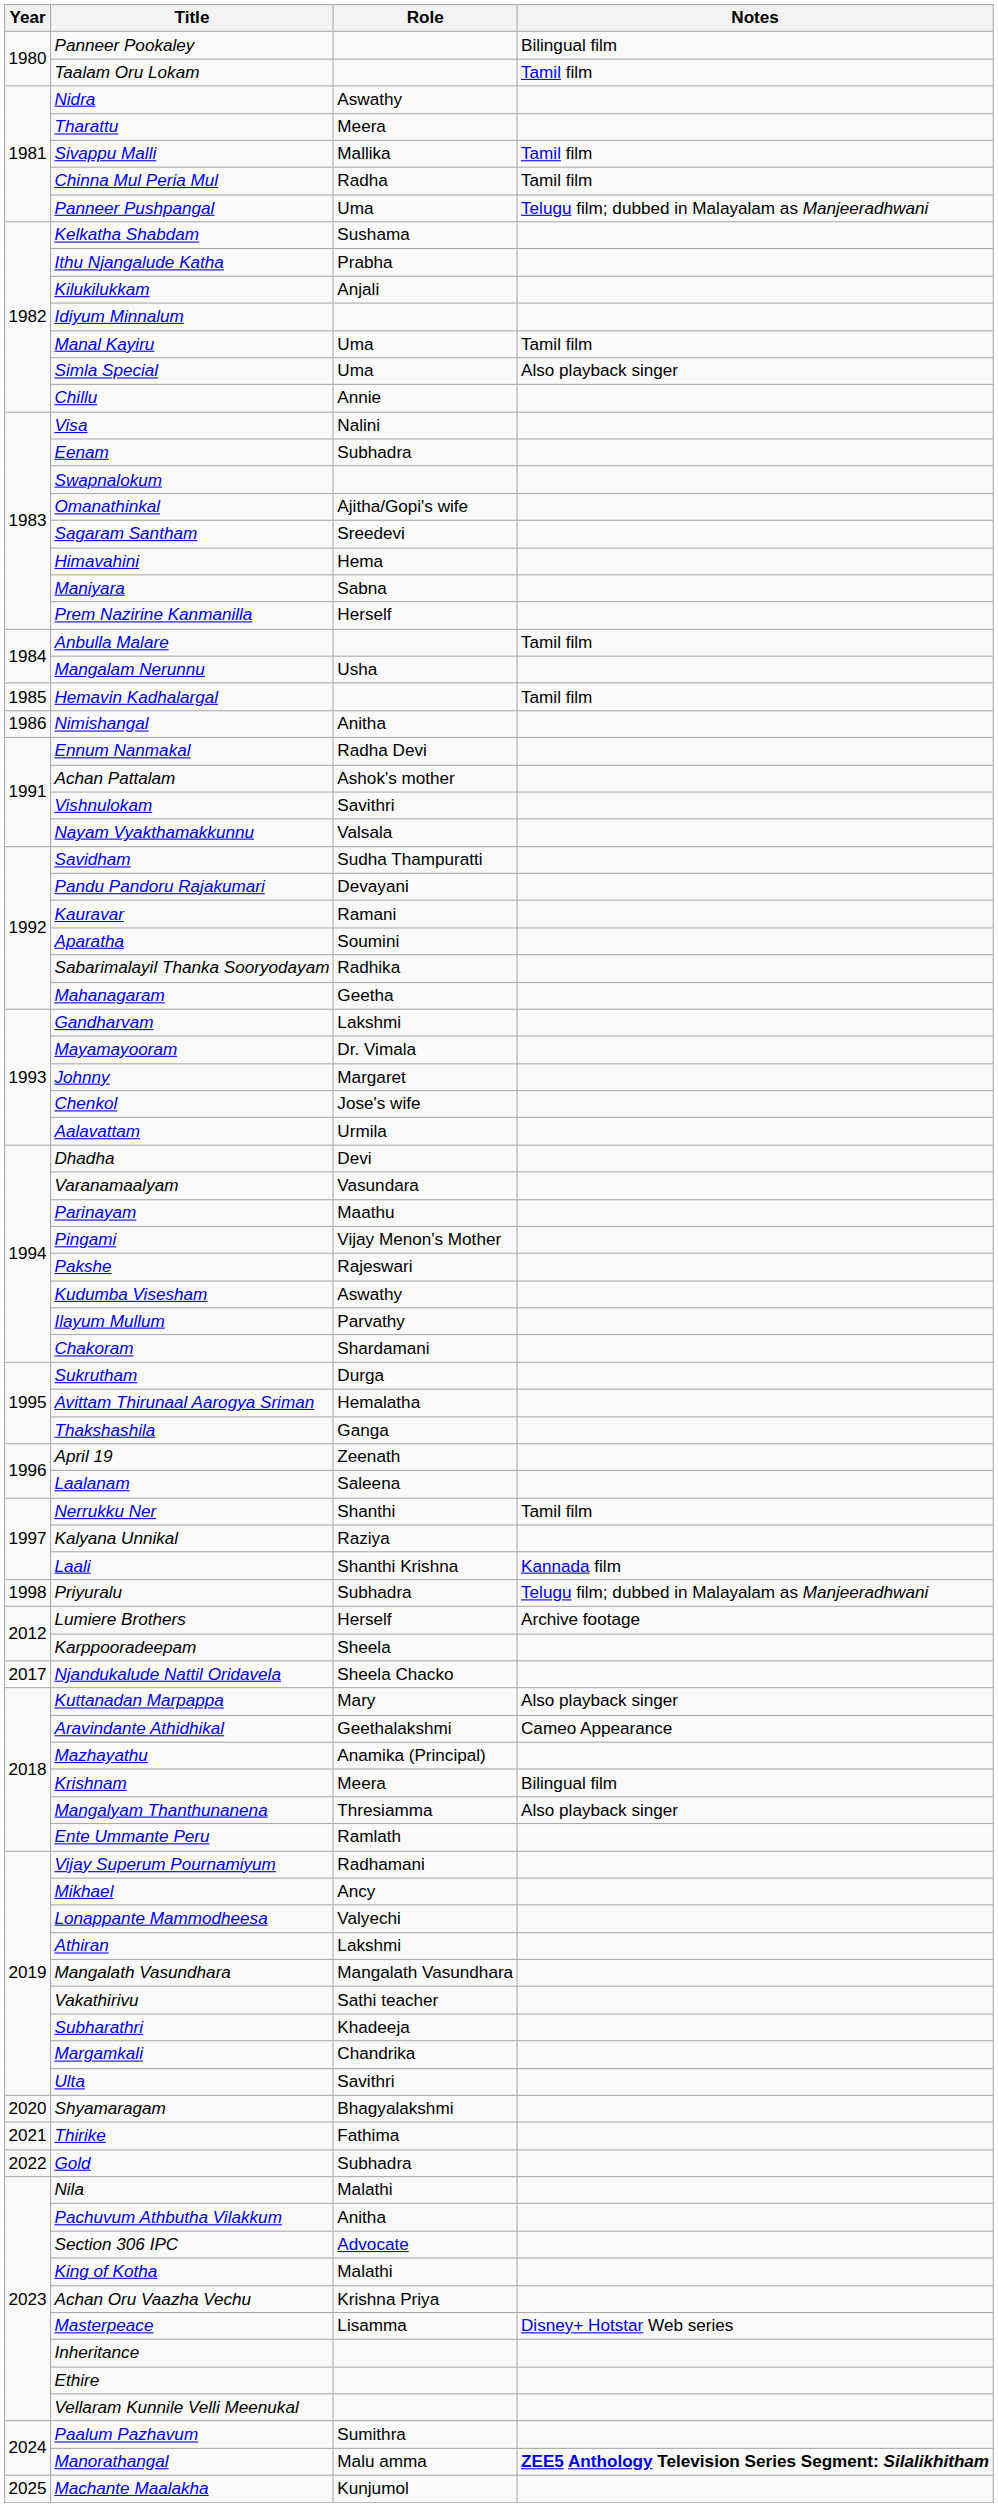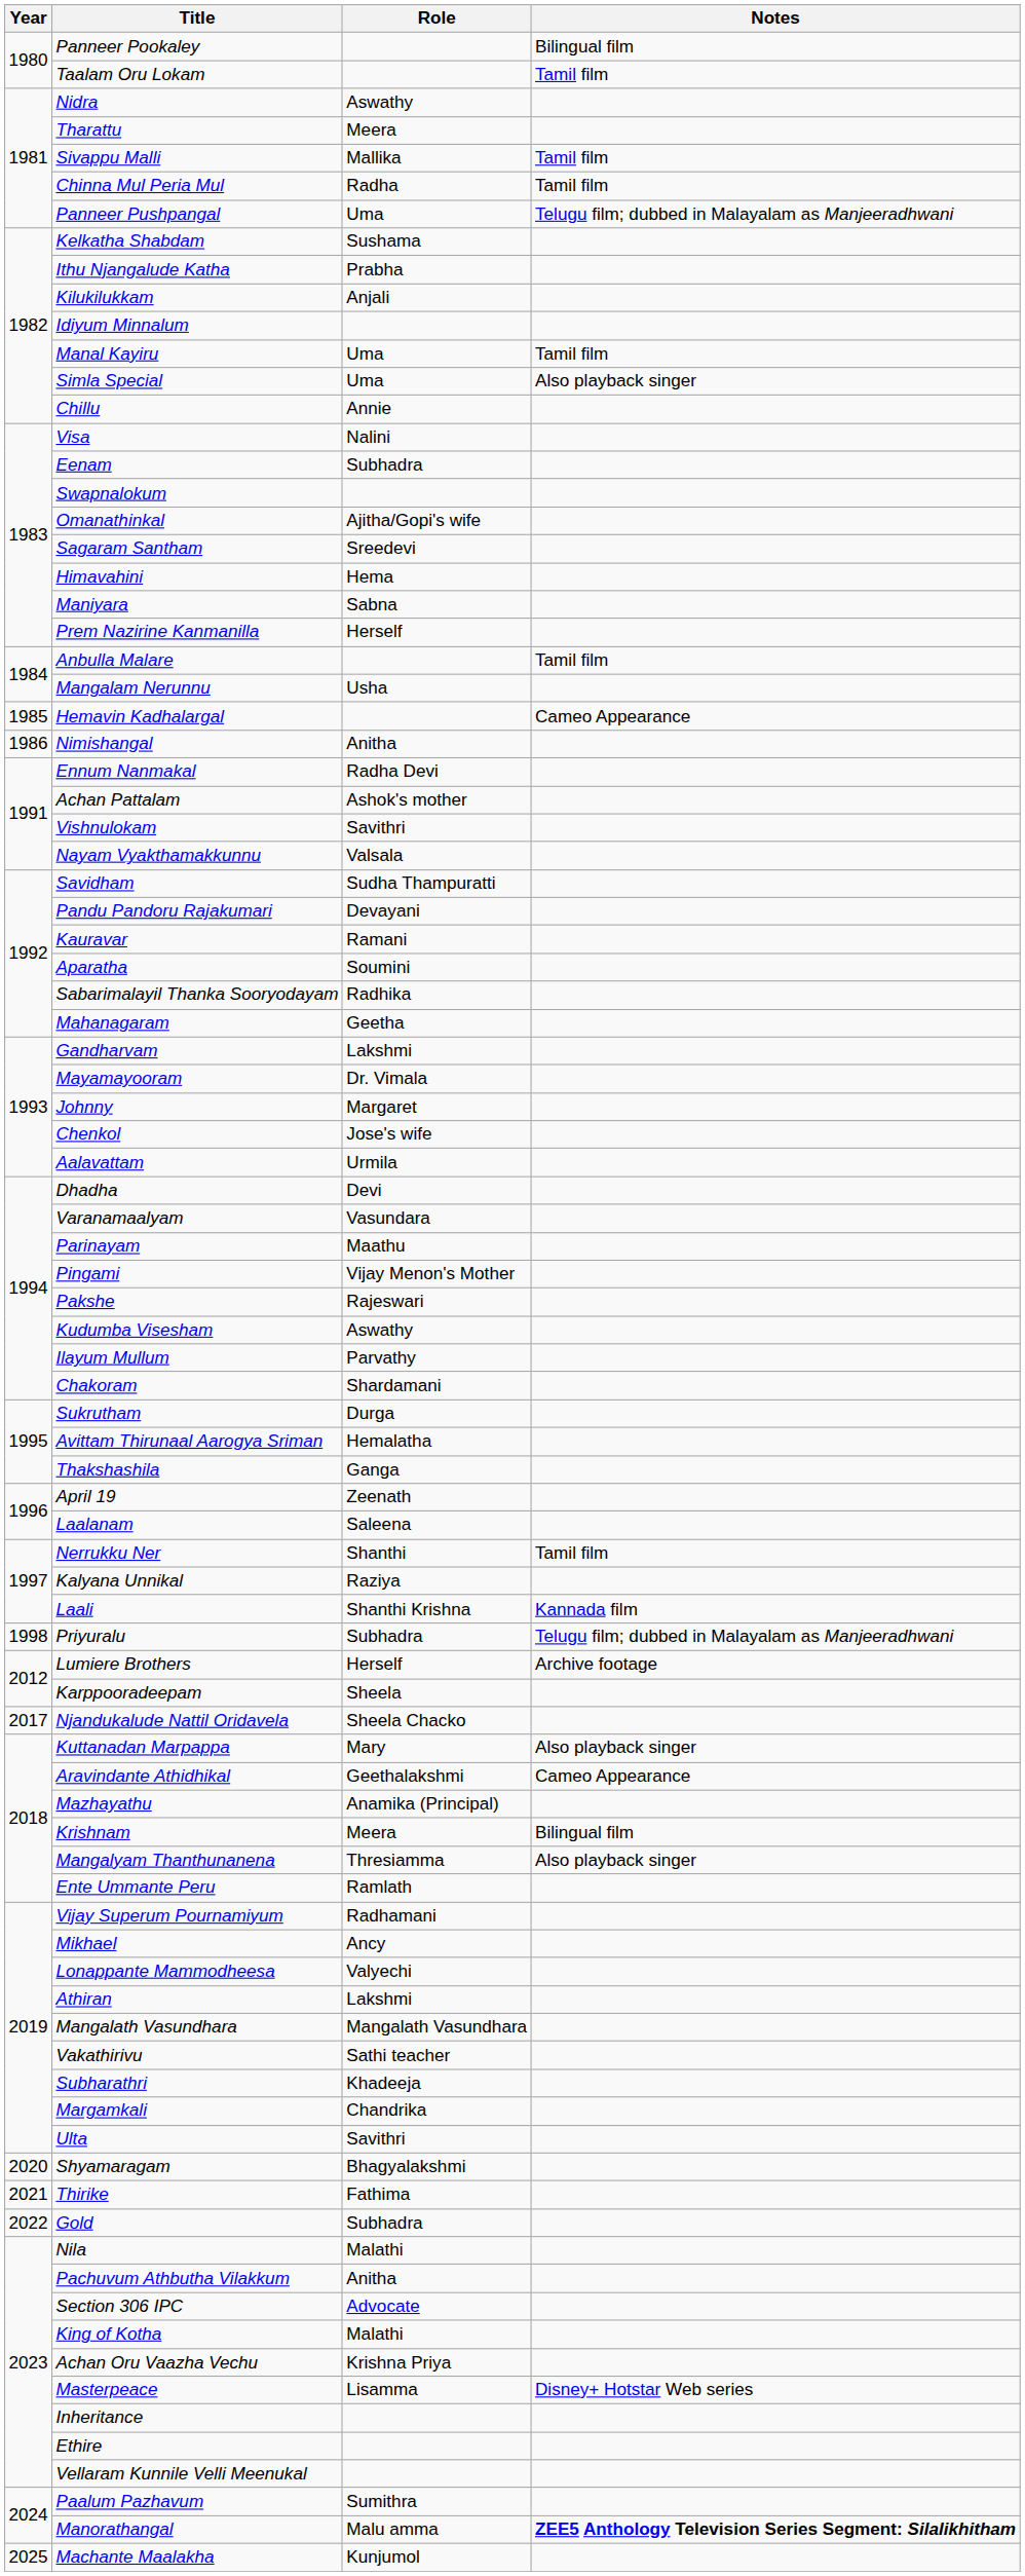 <table class="wikitable sortable">
 <tr>
 <th>Year</th>
 <th>Title</th>
 <th>Role</th>
 <th class="unsortable">Notes</th>
 </tr>
 <tr>
 <td rowspan=2>1980</td>
 <td><em>Panneer Pookaley</em></td>
 <td></td>
 <td>Bilingual film</td>
 </tr>
 <tr>
 <td><em>Taalam Oru Lokam</em></td>
 <td></td>
 <td><a href='#'>Tamil</a> film</td>
 </tr>
 <tr>
 <td rowspan=5>1981</td>
 <td><em><a href='#'>Nidra</a></em></td>
 <td>Aswathy</td>
 <td></td>
 </tr>
 <tr>
 <td><em><a href='#'>Tharattu</a></em></td>
 <td>Meera</td>
 <td></td>
 </tr>
 <tr>
 <td><em><a href='#'>Sivappu Malli</a></em></td>
 <td>Mallika</td>
 <td><a href='#'>Tamil</a> film</td>
 </tr>
 <tr>
 <td><em><a href='#'>Chinna Mul Peria Mul</a></em></td>
 <td>Radha</td>
 <td>Tamil film</td>
 </tr>
 <tr>
 <td><em><a href='#'>Panneer Pushpangal</a></em></td>
 <td>Uma</td>
 <td><a href='#'>Telugu</a> film; dubbed in Malayalam as <em>Manjeeradhwani</em></td>
 </tr>
 <tr>
 <td rowspan=7>1982</td>
 <td><em><a href='#'>Kelkatha Shabdam</a></em></td>
 <td>Sushama</td>
 <td></td>
 </tr>
 <tr>
 <td><em><a href='#'>Ithu Njangalude Katha</a></em></td>
 <td>Prabha</td>
 <td></td>
 </tr>
 <tr>
 <td><em><a href='#'>Kilukilukkam</a></em></td>
 <td>Anjali</td>
 <td></td>
 </tr>
 <tr>
 <td><em><a href='#'>Idiyum Minnalum</a></em></td>
 <td></td>
 <td></td>
 </tr>
 <tr>
 <td><em><a href='#'>Manal Kayiru</a></em></td>
 <td>Uma</td>
 <td>Tamil film</td>
 </tr>
 <tr>
 <td><em><a href='#'>Simla Special</a></em></td>
 <td>Uma</td>
 <td>Also playback singer</td>
 </tr>
 <tr>
 <td><em><a href='#'>Chillu</a></em></td>
 <td>Annie</td>
 <td></td>
 </tr>
 <tr>
 <td rowspan=8>1983</td>
 <td><em><a href='#'>Visa</a></em></td>
 <td>Nalini</td>
 <td></td>
 </tr>
 <tr>
 <td><em><a href='#'>Eenam</a></em></td>
 <td>Subhadra</td>
 <td></td>
 </tr>
 <tr>
 <td><em><a href='#'>Swapnalokum</a></em></td>
 <td></td>
 <td></td>
 </tr>
 <tr>
 <td><em><a href='#'>Omanathinkal</a></em></td>
 <td>Ajitha/Gopi's wife</td>
 <td></td>
 </tr>
 <tr>
 <td><em><a href='#'>Sagaram Santham</a></em></td>
 <td>Sreedevi</td>
 <td></td>
 </tr>
 <tr>
 <td><em><a href='#'>Himavahini</a></em></td>
 <td>Hema</td>
 <td></td>
 </tr>
 <tr>
 <td><em><a href='#'>Maniyara</a></em></td>
 <td>Sabna</td>
 <td></td>
 </tr>
 <tr>
 <td><em><a href='#'>Prem Nazirine Kanmanilla</a></em></td>
 <td>Herself</td>
 <td></td>
 </tr>
 <tr>
 <td rowspan=2>1984</td>
 <td><em><a href='#'>Anbulla Malare</a></em></td>
 <td></td>
 <td>Tamil film</td>
 </tr>
 <tr>
 <td><em><a href='#'>Mangalam Nerunnu</a></em></td>
 <td>Usha</td>
 <td></td>
 </tr>
 <tr>
 <td>1985</td>
 <td><em><a href='#'>Hemavin Kadhalargal</a></em></td>
 <td></td>
-<td>Tamil film</td>
+<td>Cameo Appearance</td>
 </tr>
 <tr>
 <td>1986</td>
 <td><em><a href='#'>Nimishangal</a></em></td>
 <td>Anitha</td>
 <td></td>
 </tr>
 <tr>
 <td rowspan=4>1991</td>
 <td><em><a href='#'>Ennum Nanmakal</a></em></td>
 <td>Radha Devi</td>
 <td></td>
 </tr>
 <tr>
 <td><em>Achan Pattalam</em></td>
 <td>Ashok's mother</td>
 <td></td>
 </tr>
 <tr>
 <td><em><a href='#'>Vishnulokam</a></em></td>
 <td>Savithri</td>
 <td></td>
 </tr>
 <tr>
 <td><em><a href='#'>Nayam Vyakthamakkunnu</a></em></td>
 <td>Valsala</td>
 <td></td>
 </tr>
 <tr>
 <td rowspan=6>1992</td>
 <td><em><a href='#'>Savidham</a></em></td>
 <td>Sudha Thampuratti</td>
 <td></td>
 </tr>
 <tr>
 <td><em><a href='#'>Pandu Pandoru Rajakumari</a></em></td>
 <td>Devayani</td>
 <td></td>
 </tr>
 <tr>
 <td><em><a href='#'>Kauravar</a></em></td>
 <td>Ramani</td>
 <td></td>
 </tr>
 <tr>
 <td><em><a href='#'>Aparatha</a></em></td>
 <td>Soumini</td>
 <td></td>
 </tr>
 <tr>
 <td><em>Sabarimalayil Thanka Sooryodayam</em></td>
 <td>Radhika</td>
 <td></td>
 </tr>
 <tr>
 <td><em><a href='#'>Mahanagaram</a></em></td>
 <td>Geetha</td>
 <td></td>
 </tr>
 <tr>
 <td rowspan=5>1993</td>
 <td><em><a href='#'>Gandharvam</a></em></td>
 <td>Lakshmi</td>
 <td></td>
 </tr>
 <tr>
 <td><em><a href='#'>Mayamayooram</a></em></td>
 <td>Dr. Vimala</td>
 <td></td>
 </tr>
 <tr>
 <td><em><a href='#'>Johnny</a></em></td>
 <td>Margaret</td>
 <td></td>
 </tr>
 <tr>
 <td><em><a href='#'>Chenkol</a></em></td>
 <td>Jose's wife</td>
 <td></td>
 </tr>
 <tr>
 <td><em><a href='#'>Aalavattam</a></em></td>
 <td>Urmila</td>
 <td></td>
 </tr>
 <tr>
 <td rowspan=8>1994</td>
 <td><em>Dhadha</em></td>
 <td>Devi</td>
 <td></td>
 </tr>
 <tr>
 <td><em>Varanamaalyam</em></td>
 <td>Vasundara</td>
 <td></td>
 </tr>
 <tr>
 <td><em><a href='#'>Parinayam</a></em></td>
 <td>Maathu</td>
 <td></td>
 </tr>
 <tr>
 <td><em><a href='#'>Pingami</a></em></td>
 <td>Vijay Menon's Mother</td>
 <td></td>
 </tr>
 <tr>
 <td><em><a href='#'>Pakshe</a></em></td>
 <td>Rajeswari</td>
 <td></td>
 </tr>
 <tr>
 <td><em><a href='#'>Kudumba Visesham</a></em></td>
 <td>Aswathy</td>
 <td></td>
 </tr>
 <tr>
 <td><em><a href='#'>Ilayum Mullum</a></em></td>
 <td>Parvathy</td>
 <td></td>
 </tr>
 <tr>
 <td><em><a href='#'>Chakoram</a></em></td>
 <td>Shardamani</td>
 <td></td>
 </tr>
 <tr>
 <td rowspan=3>1995</td>
 <td><em><a href='#'>Sukrutham</a></em></td>
 <td>Durga</td>
 <td></td>
 </tr>
 <tr>
 <td><em><a href='#'>Avittam Thirunaal Aarogya Sriman</a></em></td>
 <td>Hemalatha</td>
 <td></td>
 </tr>
 <tr>
 <td><em><a href='#'>Thakshashila</a></em></td>
 <td>Ganga</td>
 <td></td>
 </tr>
 <tr>
 <td rowspan=2>1996</td>
 <td><em>April 19</em></td>
 <td>Zeenath</td>
 <td></td>
 </tr>
 <tr>
 <td><em><a href='#'>Laalanam</a></em></td>
 <td>Saleena</td>
 <td></td>
 </tr>
 <tr>
 <td rowspan=3>1997</td>
 <td><em><a href='#'>Nerrukku Ner</a></em></td>
 <td>Shanthi</td>
 <td>Tamil film</td>
 </tr>
 <tr>
 <td><em>Kalyana Unnikal</em></td>
 <td>Raziya</td>
 <td></td>
 </tr>
 <tr>
 <td><em><a href='#'>Laali</a></em></td>
 <td>Shanthi Krishna</td>
 <td><a href='#'>Kannada</a> film</td>
 </tr>
 <tr>
 <td>1998</td>
 <td><em>Priyuralu</em></td>
 <td>Subhadra</td>
 <td><a href='#'>Telugu</a> film; dubbed in Malayalam as <em>Manjeeradhwani</em></td>
 </tr>
 <tr>
 <td rowspan=2>2012</td>
 <td><em>Lumiere Brothers</em></td>
 <td>Herself</td>
 <td>Archive footage</td>
 </tr>
 <tr>
 <td><em>Karppooradeepam</em></td>
 <td>Sheela</td>
 <td></td>
 </tr>
 <tr>
 <td>2017</td>
 <td><em><a href='#'>Njandukalude Nattil Oridavela</a></em></td>
 <td>Sheela Chacko</td>
 <td></td>
 </tr>
 <tr>
 <td rowspan=6>2018</td>
 <td><em><a href='#'>Kuttanadan Marpappa</a></em></td>
 <td>Mary</td>
 <td>Also playback singer</td>
 </tr>
 <tr>
 <td><em><a href='#'>Aravindante Athidhikal</a></em></td>
 <td>Geethalakshmi</td>
 <td>Cameo Appearance</td>
 </tr>
 <tr>
 <td><em><a href='#'>Mazhayathu</a></em></td>
 <td>Anamika (Principal)</td>
 <td></td>
 </tr>
 <tr>
 <td><em><a href='#'>Krishnam</a></em></td>
 <td>Meera</td>
 <td>Bilingual film</td>
 </tr>
 <tr>
 <td><em><a href='#'>Mangalyam Thanthunanena</a></em></td>
 <td>Thresiamma</td>
 <td>Also playback singer</td>
 </tr>
 <tr>
 <td><em><a href='#'>Ente Ummante Peru</a></em></td>
 <td>Ramlath</td>
 <td></td>
 </tr>
 <tr>
 <td rowspan=9>2019</td>
 <td><em><a href='#'>Vijay Superum Pournamiyum</a></em></td>
 <td>Radhamani</td>
 <td></td>
 </tr>
 <tr>
 <td><em><a href='#'>Mikhael</a></em></td>
 <td>Ancy</td>
 <td></td>
 </tr>
 <tr>
 <td><em><a href='#'>Lonappante Mammodheesa</a></em></td>
 <td>Valyechi</td>
 <td></td>
 </tr>
 <tr>
 <td><em><a href='#'>Athiran</a></em></td>
 <td>Lakshmi</td>
 <td></td>
 </tr>
 <tr>
 <td><em>Mangalath Vasundhara</em></td>
 <td>Mangalath Vasundhara</td>
 <td></td>
 </tr>
 <tr>
 <td><em>Vakathirivu</em></td>
 <td>Sathi teacher</td>
 <td></td>
 </tr>
 <tr>
 <td><em><a href='#'>Subharathri</a></em></td>
 <td>Khadeeja</td>
 <td></td>
 </tr>
 <tr>
 <td><em><a href='#'>Margamkali</a></em></td>
 <td>Chandrika</td>
 <td></td>
 </tr>
 <tr>
 <td><em><a href='#'>Ulta</a></em></td>
 <td>Savithri</td>
 <td></td>
 </tr>
 <tr>
 <td>2020</td>
 <td><em>Shyamaragam</em></td>
 <td>Bhagyalakshmi</td>
 <td></td>
 </tr>
 <tr>
 <td>2021</td>
 <td><em><a href='#'>Thirike</a> </em></td>
 <td>Fathima</td>
 <td></td>
 </tr>
 <tr>
 <td>2022</td>
 <td><em><a href='#'>Gold</a></em></td>
 <td>Subhadra</td>
 <td></td>
 </tr>
 <tr>
 <td rowspan=9>2023</td>
 <td><em>Nila</em></td>
 <td>Malathi</td>
 <td></td>
 </tr>
 <tr>
 <td><em><a href='#'>Pachuvum Athbutha Vilakkum</a></em></td>
 <td>Anitha</td>
 <td></td>
 </tr>
 <tr>
 <td><em>Section 306 IPC</em></td>
 <td><a href='#'>Advocate</a></td>
 <td></td>
 </tr>
 <tr>
 <td><em><a href='#'>King of Kotha</a></em></td>
 <td>Malathi</td>
 <td></td>
 </tr>
 <tr>
 <td><em>Achan Oru Vaazha Vechu</em></td>
 <td>Krishna Priya</td>
 <td></td>
 </tr>
 <tr>
 <td><em><a href='#'>Masterpeace</a></em></td>
 <td>Lisamma</td>
 <td><a href='#'>Disney+ Hotstar</a> Web series</td>
 </tr>
 <tr>
 <td><em>Inheritance</em></td>
 <td></td>
 <td></td>
 </tr>
 <tr>
 <td><em>Ethire</em></td>
 <td></td>
 <td></td>
 </tr>
 <tr>
 <td><em>Vellaram Kunnile Velli Meenukal</em></td>
 <td></td>
 <td></td>
 </tr>
 <tr>
 <td rowspan=2>2024</td>
 <td><em><a href='#'>Paalum Pazhavum</a></em></td>
 <td>Sumithra</td>
 <td></td>
 </tr>
 <tr>
 <td><em><a href='#'>Manorathangal</a></em></td>
 <td>Malu amma</td>
 <td><strong><a href='#'>ZEE5</a> <a href='#'>Anthology</a> Television Series Segment: <em>Silalikhitham</em></strong></td>
 </tr>
 <tr>
 <td>2025</td>
 <td><em><a href='#'>Machante Maalakha</a></em></td>
 <td>Kunjumol</td>
 <td></td>
 </tr>
 <tr>
 </tr>
 </table>
